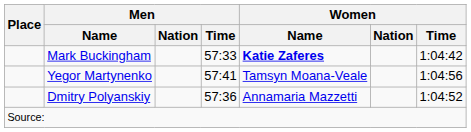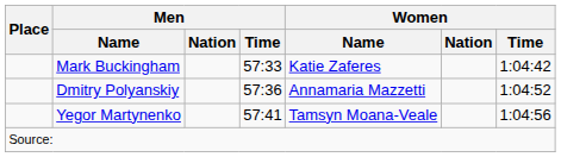 <table class="wikitable">
 <tr>
 <th rowspan="2">Place</th>
 <th colspan="3">Men</th>
 <th colspan="3">Women</th>
 </tr>
 <tr>
 <th>Name</th>
 <th>Nation</th>
 <th>Time</th>
 <th>Name</th>
 <th>Nation</th>
 <th>Time</th>
 </tr>
 <tr>
 <td align="center"></td>
 <td><a href='#'>Mark Buckingham</a></td>
 <td></td>
 <td>57:33</td>
-<td><strong><a href='#'>Katie Zaferes</a></strong></td>
+<td><a href='#'>Katie Zaferes</a></td>
 <td></td>
 <td>1:04:42</td>
+</tr>
+<tr>
+<td align="center"></td>
+<td><a href='#'>Dmitry Polyanskiy</a></td>
+<td></td>
+<td>57:36</td>
+<td><a href='#'>Annamaria Mazzetti</a></td>
+<td></td>
+<td>1:04:52</td>
 </tr>
 <tr>
 <td align="center"></td>
 <td><a href='#'>Yegor Martynenko</a></td>
 <td></td>
 <td>57:41</td>
 <td><a href='#'>Tamsyn Moana-Veale</a></td>
 <td></td>
 <td>1:04:56</td>
 </tr>
 <tr>
-<td align="center"></td>
-<td><a href='#'>Dmitry Polyanskiy</a></td>
-<td></td>
-<td>57:36</td>
-<td><a href='#'>Annamaria Mazzetti</a></td>
-<td></td>
-<td>1:04:52</td>
-</tr>
-<tr>
 <td colspan="7"><small>Source:</small></td>
 </tr>
 </table>
